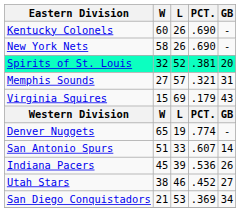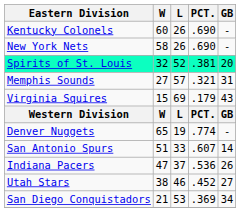 <table class="wikitable" style="text-align: center;">
 <tr>
 <th>Eastern Division</th>
 <th>W</th>
 <th>L</th>
 <th>PCT.</th>
 <th>GB</th>
 </tr>
 <tr>
 <td align="left"><a href='#'>Kentucky Colonels</a></td>
 <td>60</td>
 <td>26</td>
 <td>.690</td>
 <td>-</td>
 </tr>
 <tr>
 <td align="left"><a href='#'>New York Nets</a></td>
 <td>58</td>
 <td>26</td>
 <td>.690</td>
 <td>-</td>
 </tr>
 <tr bgcolor=“ccffcc”>
 <td align="left"><a href='#'>Spirits of St. Louis</a></td>
 <td>32</td>
 <td>52</td>
 <td>.381</td>
 <td>20</td>
 </tr>
 <tr>
 <td align="left"><a href='#'>Memphis Sounds</a></td>
 <td>27</td>
 <td>57</td>
 <td>.321</td>
 <td>31</td>
 </tr>
 <tr>
 <td align="left"><a href='#'>Virginia Squires</a></td>
 <td>15</td>
 <td>69</td>
 <td>.179</td>
 <td>43</td>
 </tr>
 <tr>
 <th>Western Division</th>
 <th>W</th>
 <th>L</th>
 <th>PCT.</th>
 <th>GB</th>
 </tr>
 <tr>
 <td align="left"><a href='#'>Denver Nuggets</a></td>
 <td>65</td>
 <td>19</td>
 <td>.774</td>
 <td>-</td>
 </tr>
 <tr>
 <td align="left"><a href='#'>San Antonio Spurs</a></td>
 <td>51</td>
 <td>33</td>
 <td>.607</td>
 <td>14</td>
 </tr>
 <tr>
 <td align="left"><a href='#'>Indiana Pacers</a></td>
-<td>45</td>
-<td>39</td>
+<td>47</td>
+<td>37</td>
 <td>.536</td>
 <td>26</td>
 </tr>
 <tr>
 <td align="left"><a href='#'>Utah Stars</a></td>
 <td>38</td>
 <td>46</td>
 <td>.452</td>
 <td>27</td>
 </tr>
 <tr>
 <td align="left"><a href='#'>San Diego Conquistadors</a></td>
 <td>21</td>
 <td>53</td>
 <td>.369</td>
 <td>34</td>
 </tr>
 <tr>
 </tr>
 </table>
